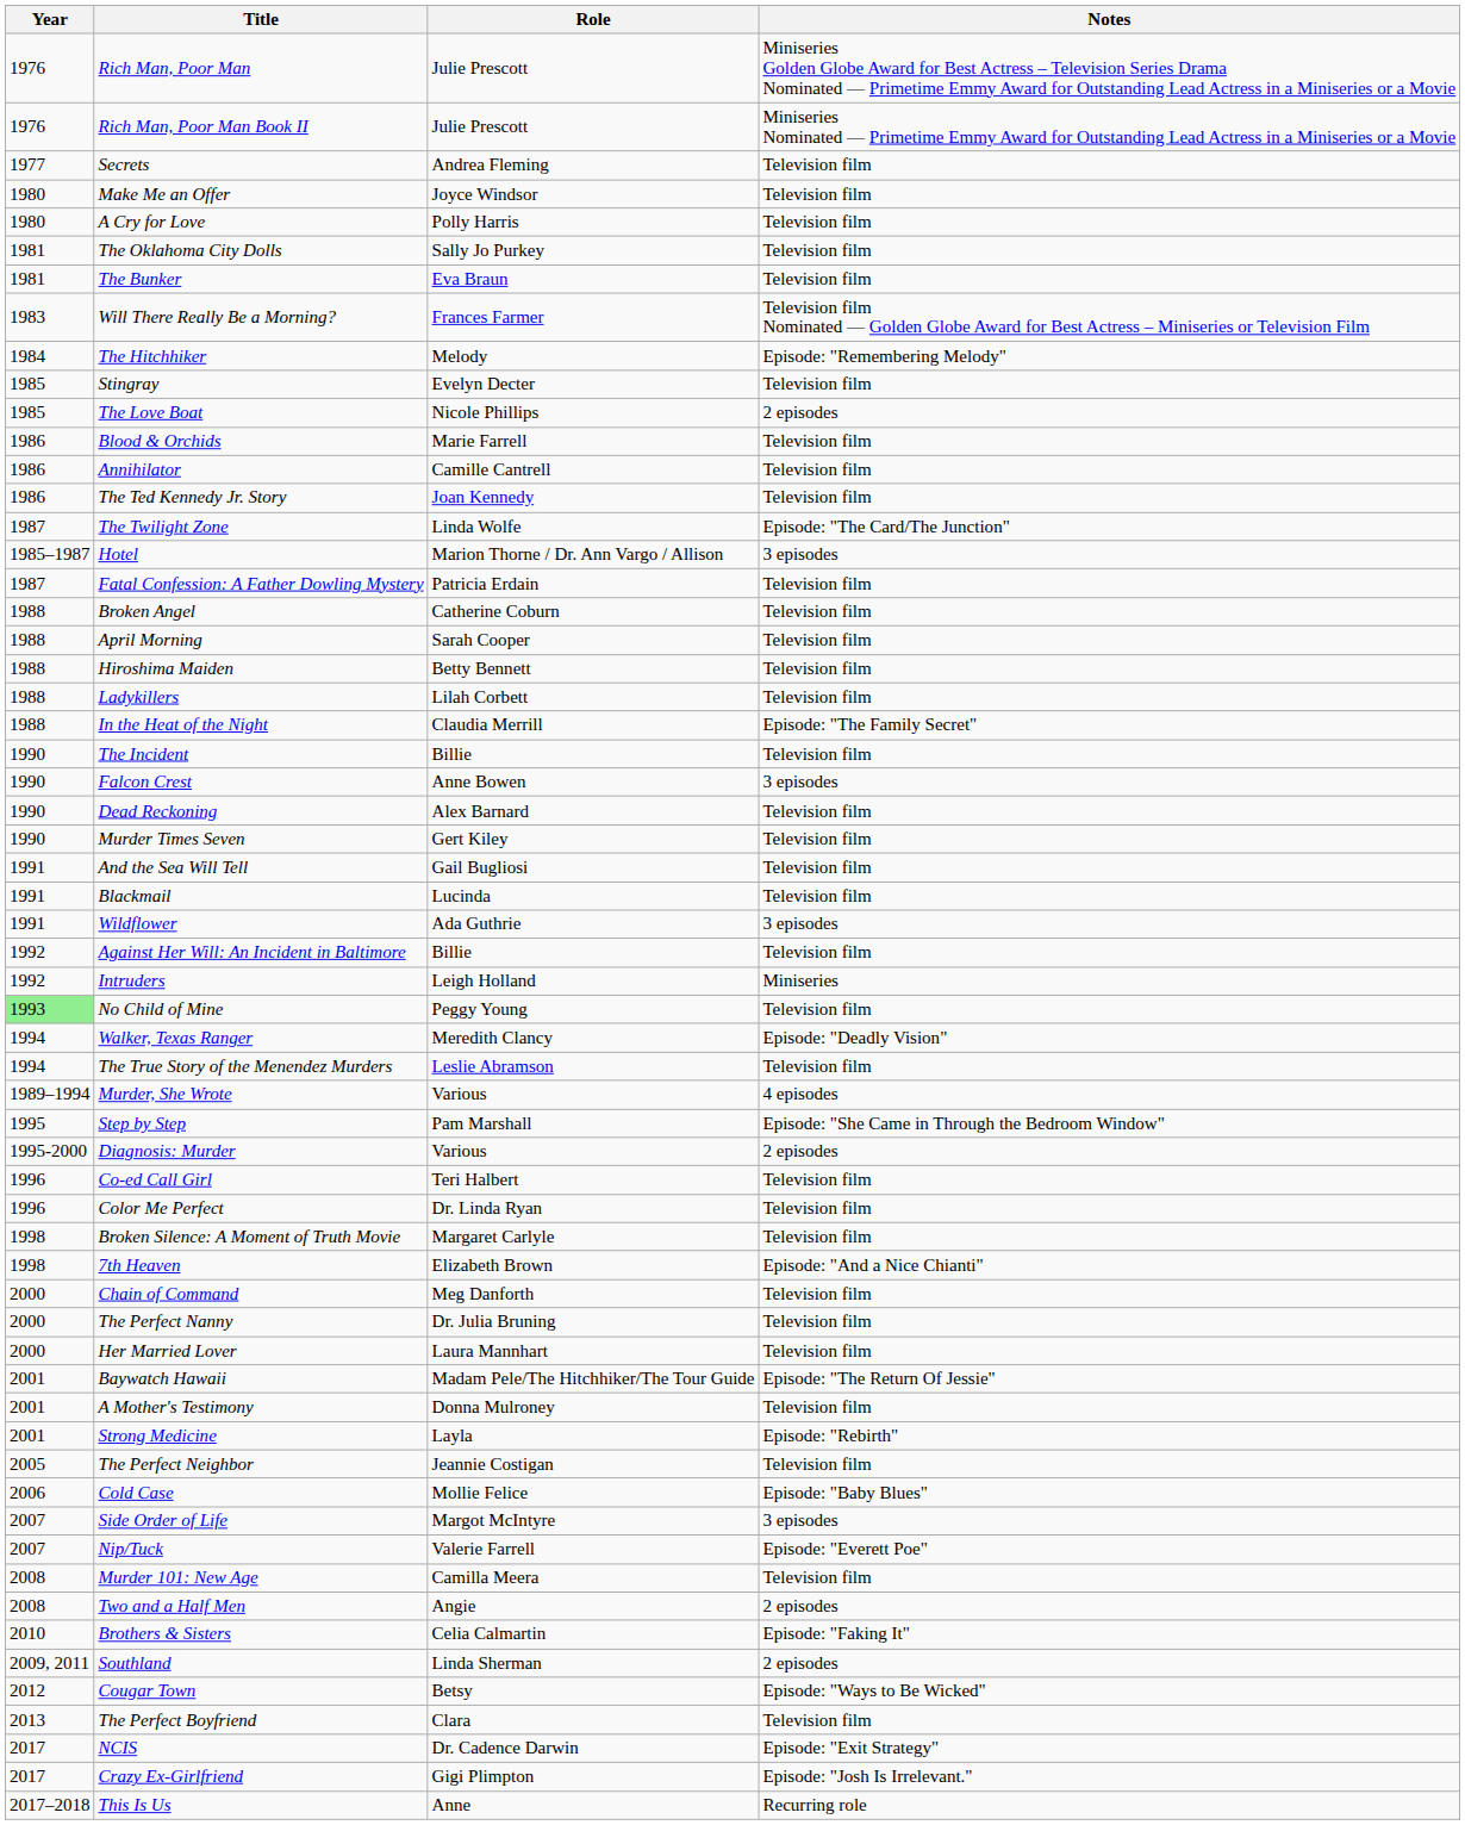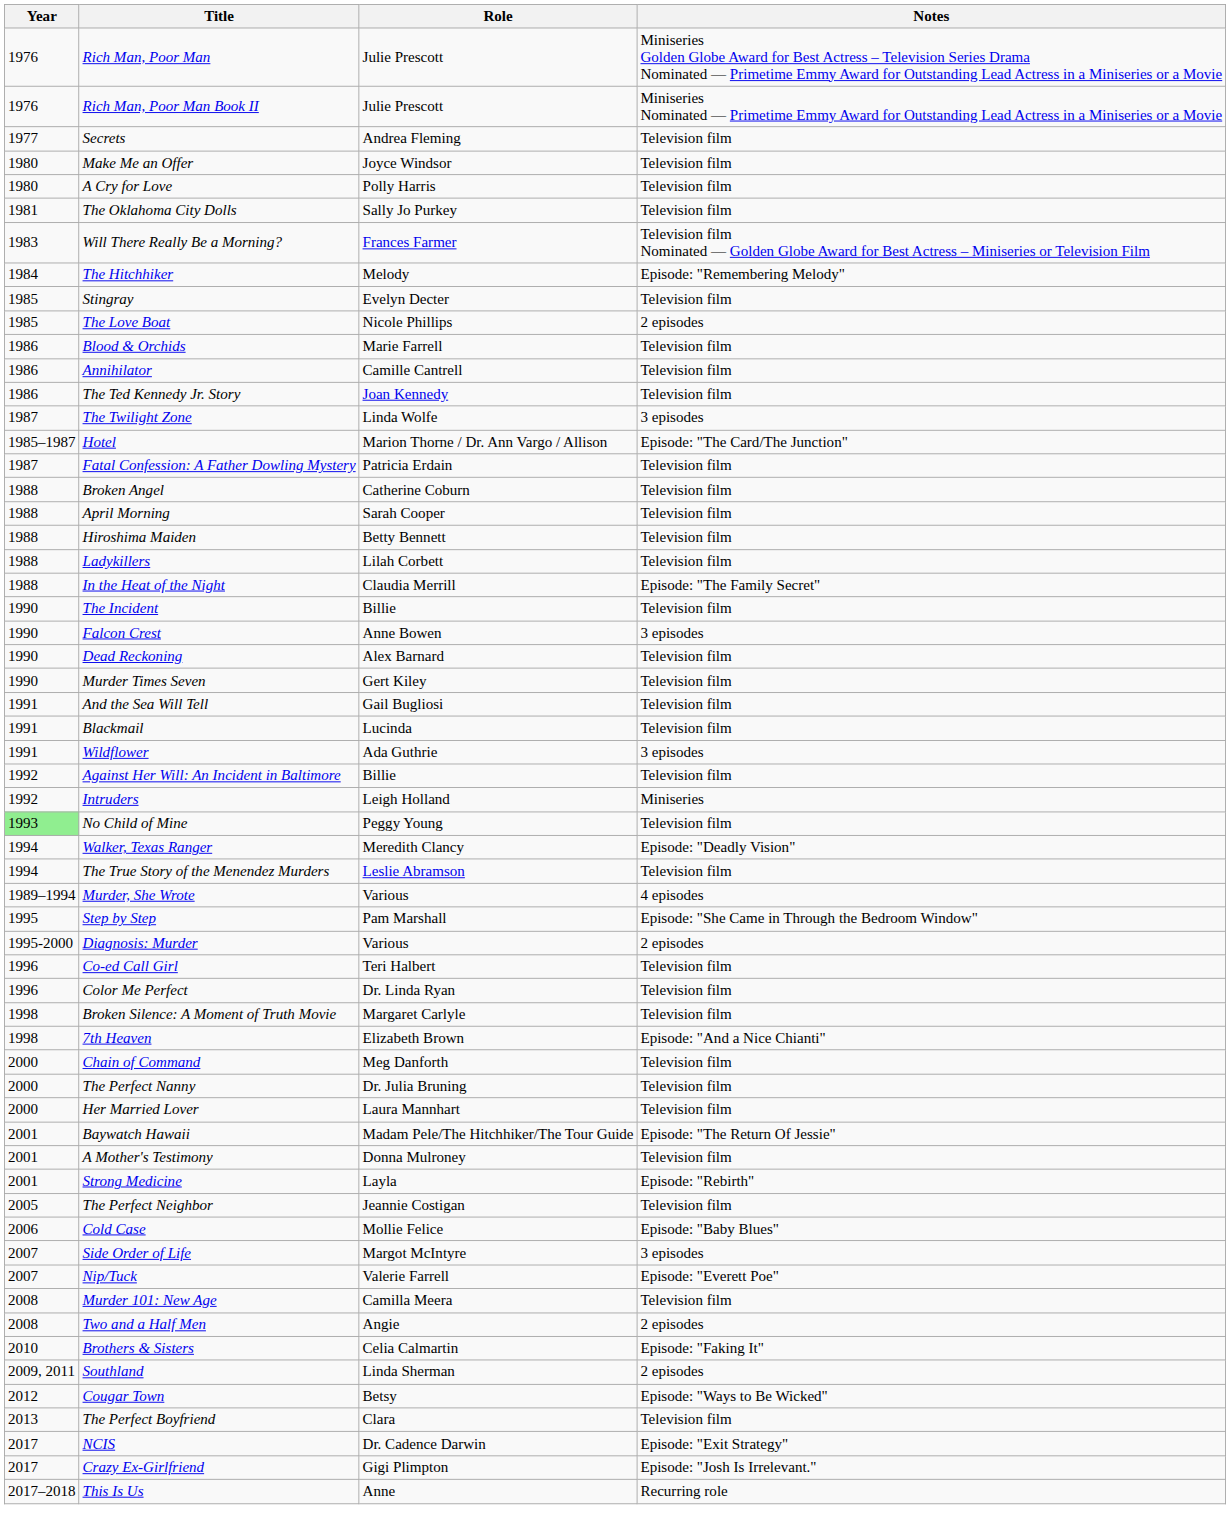 <table class="wikitable sortable">
 <tr>
 <th>Year</th>
 <th>Title</th>
 <th>Role</th>
 <th class="unsortable">Notes</th>
 </tr>
 <tr>
 <td>1976</td>
 <td><em><a href='#'>Rich Man, Poor Man</a></em></td>
 <td>Julie Prescott</td>
 <td>Miniseries<br><a href='#'>Golden Globe Award for Best Actress – Television Series Drama</a><br>Nominated — <a href='#'>Primetime Emmy Award for Outstanding Lead Actress in a Miniseries or a Movie</a></td>
 </tr>
 <tr>
 <td>1976</td>
 <td><em><a href='#'>Rich Man, Poor Man Book II</a></em></td>
 <td>Julie Prescott</td>
 <td>Miniseries<br>Nominated — <a href='#'>Primetime Emmy Award for Outstanding Lead Actress in a Miniseries or a Movie</a></td>
 </tr>
 <tr>
 <td>1977</td>
 <td><em>Secrets </em></td>
 <td>Andrea Fleming</td>
 <td>Television film</td>
 </tr>
 <tr>
 <td>1980</td>
 <td><em>Make Me an Offer</em></td>
 <td>Joyce Windsor</td>
 <td>Television film</td>
 </tr>
 <tr>
 <td>1980</td>
 <td><em>A Cry for Love</em></td>
 <td>Polly Harris</td>
 <td>Television film</td>
 </tr>
 <tr>
 <td>1981</td>
 <td><em>The Oklahoma City Dolls</em></td>
 <td>Sally Jo Purkey</td>
-<td>Television film</td>
-</tr>
-<tr>
-<td>1981</td>
-<td><em><a href='#'>The Bunker</a></em></td>
-<td><a href='#'>Eva Braun</a></td>
 <td>Television film</td>
 </tr>
 <tr>
 <td>1983</td>
 <td><em>Will There Really Be a Morning?</em></td>
 <td><a href='#'>Frances Farmer</a></td>
 <td>Television film<br>Nominated — <a href='#'>Golden Globe Award for Best Actress – Miniseries or Television Film</a></td>
 </tr>
 <tr>
 <td>1984</td>
 <td><em><a href='#'>The Hitchhiker</a></em></td>
 <td>Melody</td>
 <td>Episode: "Remembering Melody"</td>
 </tr>
 <tr>
 <td>1985</td>
 <td><em>Stingray</em></td>
 <td>Evelyn Decter</td>
 <td>Television film</td>
 </tr>
 <tr>
 <td>1985</td>
 <td><em><a href='#'>The Love Boat</a></em></td>
 <td>Nicole Phillips</td>
 <td>2 episodes</td>
 </tr>
 <tr>
 <td>1986</td>
 <td><em><a href='#'>Blood & Orchids</a></em></td>
 <td>Marie Farrell</td>
 <td>Television film</td>
 </tr>
 <tr>
 <td>1986</td>
 <td><em><a href='#'>Annihilator</a></em></td>
 <td>Camille Cantrell</td>
 <td>Television film</td>
 </tr>
 <tr>
 <td>1986</td>
 <td><em>The Ted Kennedy Jr. Story</em></td>
 <td><a href='#'>Joan Kennedy</a></td>
 <td>Television film</td>
 </tr>
 <tr>
 <td>1987</td>
 <td><em><a href='#'>The Twilight Zone</a></em></td>
 <td>Linda Wolfe</td>
-<td>Episode: "The Card/The Junction"</td>
+<td>3 episodes</td>
 </tr>
 <tr>
 <td>1985–1987</td>
 <td><em><a href='#'>Hotel</a></em></td>
 <td>Marion Thorne / Dr. Ann Vargo / Allison</td>
-<td>3 episodes</td>
+<td>Episode: "The Card/The Junction"</td>
 </tr>
 <tr>
 <td>1987</td>
 <td style="white-space: nowrap;"><em><a href='#'>Fatal Confession: A Father Dowling Mystery</a></em></td>
 <td>Patricia Erdain</td>
 <td>Television film</td>
 </tr>
 <tr>
 <td>1988</td>
 <td><em>Broken Angel</em></td>
 <td>Catherine Coburn</td>
 <td>Television film</td>
 </tr>
 <tr>
 <td>1988</td>
 <td><em>April Morning</em></td>
 <td>Sarah Cooper</td>
 <td>Television film</td>
 </tr>
 <tr>
 <td>1988</td>
 <td><em>Hiroshima Maiden</em></td>
 <td>Betty Bennett</td>
 <td>Television film</td>
 </tr>
 <tr>
 <td>1988</td>
 <td><em><a href='#'>Ladykillers</a></em></td>
 <td>Lilah Corbett</td>
 <td>Television film</td>
 </tr>
 <tr>
 <td>1988</td>
 <td><em><a href='#'>In the Heat of the Night</a></em></td>
 <td>Claudia Merrill</td>
 <td>Episode: "The Family Secret"</td>
 </tr>
 <tr>
 <td>1990</td>
 <td><em><a href='#'>The Incident</a></em></td>
 <td>Billie</td>
 <td>Television film</td>
 </tr>
 <tr>
 <td>1990</td>
 <td><em><a href='#'>Falcon Crest</a></em></td>
 <td>Anne Bowen</td>
 <td>3 episodes</td>
 </tr>
 <tr>
 <td>1990</td>
 <td><em><a href='#'>Dead Reckoning</a></em></td>
 <td>Alex Barnard</td>
 <td>Television film</td>
 </tr>
 <tr>
 <td>1990</td>
 <td><em>Murder Times Seven</em></td>
 <td>Gert Kiley</td>
 <td>Television film</td>
 </tr>
 <tr>
 <td>1991</td>
 <td><em>And the Sea Will Tell</em></td>
 <td>Gail Bugliosi</td>
 <td>Television film</td>
 </tr>
 <tr>
 <td>1991</td>
 <td><em>Blackmail</em></td>
 <td>Lucinda</td>
 <td>Television film</td>
 </tr>
 <tr>
 <td>1991</td>
 <td><em><a href='#'>Wildflower</a></em></td>
 <td>Ada Guthrie</td>
 <td>3 episodes</td>
 </tr>
 <tr>
 <td>1992</td>
 <td><em><a href='#'>Against Her Will: An Incident in Baltimore</a></em></td>
 <td>Billie</td>
 <td>Television film</td>
 </tr>
 <tr>
 <td>1992</td>
 <td><em><a href='#'>Intruders</a></em></td>
 <td>Leigh Holland</td>
 <td>Miniseries</td>
 </tr>
 <tr>
 <td style="background: lightgreen;">1993</td>
 <td><em>No Child of Mine</em></td>
 <td>Peggy Young</td>
 <td>Television film</td>
 </tr>
 <tr>
 <td>1994</td>
 <td><em><a href='#'>Walker, Texas Ranger</a></em></td>
 <td>Meredith Clancy</td>
 <td>Episode: "Deadly Vision"</td>
 </tr>
 <tr>
 <td>1994</td>
 <td><em>The True Story of the Menendez Murders</em></td>
 <td><a href='#'>Leslie Abramson</a></td>
 <td>Television film</td>
 </tr>
 <tr>
 <td>1989–1994</td>
 <td><em><a href='#'>Murder, She Wrote</a></em></td>
 <td>Various</td>
 <td>4 episodes</td>
 </tr>
 <tr>
 <td>1995</td>
 <td><em><a href='#'>Step by Step</a></em></td>
 <td>Pam Marshall</td>
 <td>Episode: "She Came in Through the Bedroom Window"</td>
 </tr>
 <tr>
 <td>1995-2000</td>
 <td><em><a href='#'>Diagnosis: Murder</a></em></td>
 <td>Various</td>
 <td>2 episodes</td>
 </tr>
 <tr>
 <td>1996</td>
 <td><em><a href='#'>Co-ed Call Girl</a></em></td>
 <td>Teri Halbert</td>
 <td>Television film</td>
 </tr>
 <tr>
 <td>1996</td>
 <td><em>Color Me Perfect</em></td>
 <td>Dr. Linda Ryan</td>
 <td>Television film</td>
 </tr>
 <tr>
 <td>1998</td>
 <td><em>Broken Silence: A Moment of Truth Movie</em></td>
 <td>Margaret Carlyle</td>
 <td>Television film</td>
 </tr>
 <tr>
 <td>1998</td>
 <td><em><a href='#'>7th Heaven</a></em></td>
 <td>Elizabeth Brown</td>
 <td>Episode: "And a Nice Chianti"</td>
 </tr>
 <tr>
 <td>2000</td>
 <td><em><a href='#'>Chain of Command</a></em></td>
 <td>Meg Danforth</td>
 <td>Television film</td>
 </tr>
 <tr>
 <td>2000</td>
 <td><em>The Perfect Nanny</em></td>
 <td>Dr. Julia Bruning</td>
 <td>Television film</td>
 </tr>
 <tr>
 <td>2000</td>
 <td><em>Her Married Lover</em></td>
 <td>Laura Mannhart</td>
 <td>Television film</td>
 </tr>
 <tr>
 <td>2001</td>
 <td><em>Baywatch Hawaii</em></td>
 <td>Madam Pele/The Hitchhiker/The Tour Guide</td>
 <td>Episode: "The Return Of Jessie"</td>
 </tr>
 <tr>
 <td>2001</td>
 <td><em>A Mother's Testimony</em></td>
 <td>Donna Mulroney</td>
 <td>Television film</td>
 </tr>
 <tr>
 <td>2001</td>
 <td><em><a href='#'>Strong Medicine</a></em></td>
 <td>Layla</td>
 <td>Episode: "Rebirth"</td>
 </tr>
 <tr>
 <td>2005</td>
 <td><em>The Perfect Neighbor</em></td>
 <td>Jeannie Costigan</td>
 <td>Television film</td>
 </tr>
 <tr>
 <td>2006</td>
 <td><em><a href='#'>Cold Case</a></em></td>
 <td>Mollie Felice</td>
 <td>Episode: "Baby Blues"</td>
 </tr>
 <tr>
 <td>2007</td>
 <td><em><a href='#'>Side Order of Life</a></em></td>
 <td>Margot McIntyre</td>
 <td>3 episodes</td>
 </tr>
 <tr>
 <td>2007</td>
 <td><em><a href='#'>Nip/Tuck</a></em></td>
 <td>Valerie Farrell</td>
 <td>Episode: "Everett Poe"</td>
 </tr>
 <tr>
 <td>2008</td>
 <td><em><a href='#'>Murder 101: New Age</a></em></td>
 <td>Camilla Meera</td>
 <td>Television film</td>
 </tr>
 <tr>
 <td>2008</td>
 <td><em><a href='#'>Two and a Half Men</a></em></td>
 <td>Angie</td>
 <td>2 episodes</td>
 </tr>
 <tr>
 <td>2010</td>
 <td><em><a href='#'>Brothers & Sisters</a></em></td>
 <td>Celia Calmartin</td>
 <td>Episode: "Faking It"</td>
 </tr>
 <tr>
 <td>2009, 2011</td>
 <td><em><a href='#'>Southland</a></em></td>
 <td>Linda Sherman</td>
 <td>2 episodes</td>
 </tr>
 <tr>
 <td>2012</td>
 <td><em><a href='#'>Cougar Town</a></em></td>
 <td>Betsy</td>
 <td>Episode: "Ways to Be Wicked"</td>
 </tr>
 <tr>
 <td>2013</td>
 <td><em>The Perfect Boyfriend</em></td>
 <td>Clara</td>
 <td>Television film</td>
 </tr>
 <tr>
 <td>2017</td>
 <td><em><a href='#'>NCIS</a></em></td>
 <td>Dr. Cadence Darwin</td>
 <td>Episode: "Exit Strategy"</td>
 </tr>
 <tr>
 <td>2017</td>
 <td><em><a href='#'>Crazy Ex-Girlfriend</a></em></td>
 <td>Gigi Plimpton</td>
 <td>Episode: "Josh Is Irrelevant."</td>
 </tr>
 <tr>
 <td>2017–2018</td>
 <td><em><a href='#'>This Is Us</a></em></td>
 <td>Anne</td>
 <td>Recurring role</td>
 </tr>
 </table>
